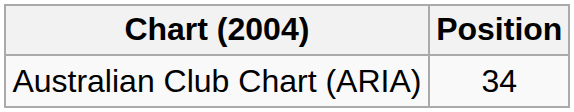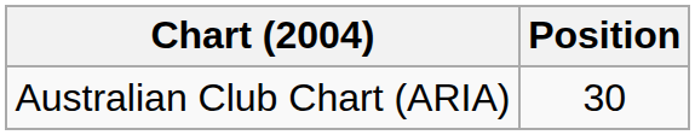 <table class="wikitable">
 <tr>
 <th>Chart (2004)</th>
 <th>Position</th>
 </tr>
 <tr>
 <td>Australian Club Chart (ARIA)</td>
-<td align="center">34</td>
+<td align="center">30</td>
 </tr>
 </table>
